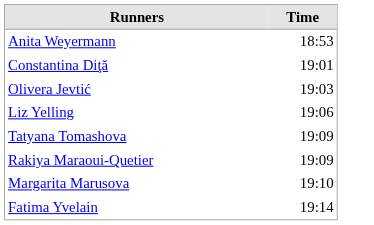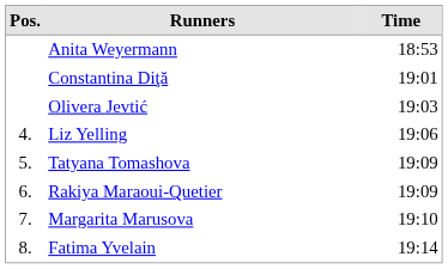 <table cellspacing="0" cellpadding="3" style="border:1px solid #AAAAAA;font-size:90%">
 <tr bgcolor="#E4E4E4">
+<th style="border-bottom:1px solid #AAAAAA" width=10>Pos.</th>
 <th style="border-bottom:1px solid #AAAAAA" width=250>Runners</th>
 <th style="border-bottom:1px solid #AAAAAA" width=60>Time</th>
 </tr>
 <tr align="center">
+<td align="center"></td>
 <td align="left"> <a href='#'>Anita Weyermann</a></td>
 <td align="right">18:53</td>
 </tr>
 <tr align="center">
+<td align="center"></td>
 <td align="left"> <a href='#'>Constantina Diţă</a></td>
 <td align="right">19:01</td>
 </tr>
 <tr align="center">
+<td align="center"></td>
 <td align="left"> <a href='#'>Olivera Jevtić</a></td>
 <td align="right">19:03</td>
 </tr>
 <tr align="center">
+<td align="center">4.</td>
 <td align="left"> <a href='#'>Liz Yelling</a></td>
 <td align="right">19:06</td>
 </tr>
 <tr align="center">
+<td align="center">5.</td>
 <td align="left"> <a href='#'>Tatyana Tomashova</a></td>
 <td align="right">19:09</td>
 </tr>
 <tr align="center">
+<td align="center">6.</td>
 <td align="left"> <a href='#'>Rakiya Maraoui-Quetier</a></td>
 <td align="right">19:09</td>
 </tr>
 <tr align="center">
+<td align="center">7.</td>
 <td align="left"> <a href='#'>Margarita Marusova</a></td>
 <td align="right">19:10</td>
 </tr>
 <tr align="center">
+<td align="center">8.</td>
 <td align="left"> <a href='#'>Fatima Yvelain</a></td>
 <td align="right">19:14</td>
 </tr>
 </table>
